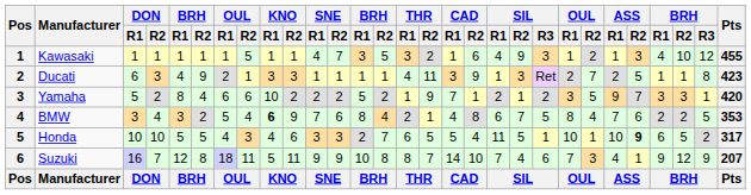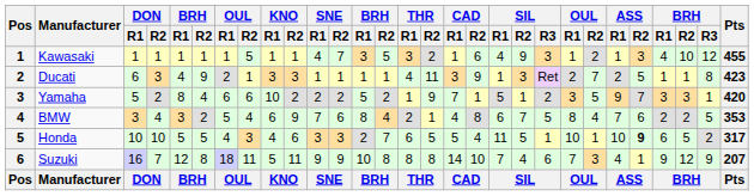 <table class="wikitable" style="font-size: 85%; text-align: center;">
 <tr valign="top">
 <th valign="middle" rowspan=2>Pos</th>
 <th valign="middle" rowspan=2>Manufacturer</th>
 <th colspan=2><a href='#'>DON</a><br></th>
 <th colspan=2><a href='#'>BRH</a><br></th>
 <th colspan=2><a href='#'>OUL</a><br></th>
 <th colspan=2><a href='#'>KNO</a><br></th>
 <th colspan=2><a href='#'>SNE</a><br></th>
 <th colspan=2><a href='#'>BRH</a><br></th>
 <th colspan=2><a href='#'>THR</a><br></th>
 <th colspan=2><a href='#'>CAD</a><br></th>
 <th colspan=3><a href='#'>SIL</a><br></th>
 <th colspan=2><a href='#'>OUL</a><br></th>
 <th colspan=2><a href='#'>ASS</a><br></th>
 <th colspan=3><a href='#'>BRH</a><br></th>
 <th valign="middle" rowspan=2>Pts</th>
 </tr>
 <tr>
 <th>R1</th>
 <th>R2</th>
 <th>R1</th>
 <th>R2</th>
 <th>R1</th>
 <th>R2</th>
 <th>R1</th>
 <th>R2</th>
 <th>R1</th>
 <th>R2</th>
 <th>R1</th>
 <th>R2</th>
 <th>R1</th>
 <th>R2</th>
 <th>R1</th>
 <th>R2</th>
 <th>R1</th>
 <th>R2</th>
 <th>R3</th>
 <th>R1</th>
 <th>R2</th>
 <th>R1</th>
 <th>R2</th>
 <th>R1</th>
 <th>R2</th>
 <th>R3</th>
 </tr>
 <tr>
 <th>1</th>
 <td align="left"> <a href='#'>Kawasaki</a></td>
 <td style="background:#ffffbf;">1</td>
 <td style="background:#ffffbf;">1</td>
 <td style="background:#ffffbf;">1</td>
 <td style="background:#ffffbf;">1</td>
 <td style="background:#ffffbf;">1</td>
 <td style="background:#dfffdf;">5</td>
 <td style="background:#ffffbf;">1</td>
 <td style="background:#ffffbf;">1</td>
 <td style="background:#dfffdf;">4</td>
 <td style="background:#dfffdf;">7</td>
 <td style="background:#ffdf9f;">3</td>
 <td style="background:#dfffdf;">5</td>
 <td style="background:#ffdf9f;">3</td>
 <td style="background:#dfdfdf;">2</td>
 <td style="background:#ffffbf;">1</td>
 <td style="background:#dfffdf;">6</td>
 <td style="background:#dfffdf;">4</td>
 <td style="background:#dfffdf;">9</td>
 <td style="background:#ffdf9f;">3</td>
 <td style="background:#ffffbf;">1</td>
 <td style="background:#dfdfdf;">2</td>
 <td style="background:#ffffbf;">1</td>
 <td style="background:#ffdf9f;">3</td>
 <td style="background:#dfffdf;">4</td>
 <td style="background:#dfffdf;">10</td>
 <td style="background:#dfffdf;">12</td>
 <th>455</th>
 </tr>
 <tr>
 <th>2</th>
 <td align="left"> <a href='#'>Ducati</a></td>
 <td style="background:#dfffdf;">6</td>
 <td style="background:#ffdf9f;">3</td>
 <td style="background:#dfffdf;">4</td>
 <td style="background:#dfffdf;">9</td>
 <td style="background:#dfdfdf;">2</td>
 <td style="background:#ffffbf;">1</td>
 <td style="background:#ffdf9f;">3</td>
 <td style="background:#ffdf9f;">3</td>
 <td style="background:#ffffbf;">1</td>
 <td style="background:#ffffbf;">1</td>
 <td style="background:#ffffbf;">1</td>
 <td style="background:#ffffbf;">1</td>
 <td style="background:#dfffdf;">4</td>
 <td style="background:#dfffdf;">11</td>
 <td style="background:#ffdf9f;">3</td>
 <td style="background:#dfffdf;">9</td>
 <td style="background:#ffffbf;">1</td>
 <td style="background:#ffdf9f;">3</td>
 <td style="background:#efcfff;">Ret</td>
 <td style="background:#dfdfdf;">2</td>
 <td style="background:#dfffdf;">7</td>
 <td style="background:#dfdfdf;">2</td>
 <td style="background:#dfffdf;">5</td>
 <td style="background:#ffffbf;">1</td>
 <td style="background:#ffffbf;">1</td>
 <td style="background:#dfffdf;">8</td>
 <th>423</th>
 </tr>
 <tr>
 <th>3</th>
 <td align="left"> <a href='#'>Yamaha</a></td>
 <td style="background:#dfffdf;">5</td>
 <td style="background:#dfdfdf;">2</td>
 <td style="background:#dfffdf;">8</td>
 <td style="background:#dfffdf;">4</td>
 <td style="background:#dfffdf;">6</td>
 <td style="background:#dfffdf;">6</td>
 <td style="background:#dfffdf;">10</td>
 <td style="background:#dfdfdf;">2</td>
 <td style="background:#dfdfdf;">2</td>
 <td style="background:#dfdfdf;">2</td>
 <td style="background:#dfffdf;">5</td>
 <td style="background:#dfdfdf;">2</td>
 <td style="background:#ffffbf;">1</td>
 <td style="background:#dfffdf;">9</td>
 <td style="background:#dfffdf;">7</td>
 <td style="background:#ffffbf;">1</td>
-<td style="background:#dfdfdf;">2</td>
+<td style="background:#dfdfdf;">5</td>
 <td style="background:#ffffbf;">1</td>
 <td style="background:#dfdfdf;">2</td>
 <td style="background:#ffdf9f;">3</td>
 <td style="background:#dfffdf;">5</td>
 <td style="background:#ffdf9f;">9</td>
 <td style="background:#dfdfdf;">7</td>
 <td style="background:#ffdf9f;">3</td>
 <td style="background:#ffdf9f;">3</td>
 <td style="background:#ffffbf;">1</td>
 <th>420</th>
 </tr>
 <tr>
 <th>4</th>
 <td align="left"> <a href='#'>BMW</a></td>
 <td style="background:#ffdf9f;">3</td>
 <td style="background:#dfffdf;">4</td>
 <td style="background:#ffdf9f;">3</td>
 <td style="background:#dfdfdf;">2</td>
 <td style="background:#dfffdf;">5</td>
 <td style="background:#dfffdf;">4</td>
-<td style="background:#dfffdf;"><strong>6</strong></td>
+<td style="background:#dfffdf;">6</td>
 <td style="background:#dfffdf;">9</td>
 <td style="background:#dfffdf;">7</td>
 <td style="background:#dfffdf;">6</td>
 <td style="background:#dfffdf;">8</td>
 <td style="background:#ffdf9f;">4</td>
 <td style="background:#dfdfdf;">2</td>
 <td style="background:#ffffbf;">1</td>
 <td style="background:#dfffdf;">4</td>
 <td style="background:#dfdfdf;">8</td>
 <td style="background:#dfffdf;">6</td>
 <td style="background:#dfffdf;">7</td>
 <td style="background:#dfffdf;">5</td>
 <td style="background:#dfffdf;">8</td>
 <td style="background:#dfffdf;">4</td>
 <td style="background:#dfffdf;">7</td>
 <td style="background:#dfffdf;">6</td>
 <td style="background:#dfdfdf;">2</td>
 <td style="background:#dfdfdf;">2</td>
 <td style="background:#dfffdf;">5</td>
 <th>353</th>
 </tr>
 <tr>
 <th>5</th>
 <td align="left"> <a href='#'>Honda</a></td>
 <td style="background:#dfffdf;">10</td>
 <td style="background:#dfffdf;">10</td>
 <td style="background:#dfffdf;">5</td>
 <td style="background:#dfffdf;">5</td>
 <td style="background:#dfffdf;">4</td>
 <td style="background:#ffdf9f;">3</td>
 <td style="background:#dfffdf;">4</td>
 <td style="background:#dfffdf;">6</td>
 <td style="background:#ffdf9f;">3</td>
 <td style="background:#ffdf9f;">3</td>
 <td style="background:#dfdfdf;">2</td>
 <td style="background:#dfffdf;">7</td>
 <td style="background:#dfffdf;">6</td>
 <td style="background:#dfffdf;">5</td>
 <td style="background:#dfffdf;">5</td>
 <td style="background:#dfffdf;">4</td>
 <td style="background:#dfffdf;">11</td>
 <td style="background:#dfffdf;">5</td>
 <td style="background:#ffffbf;">1</td>
 <td style="background:#dfffdf;">10</td>
 <td style="background:#ffffbf;">1</td>
 <td style="background:#dfffdf;">10</td>
 <td style="background:#dfffdf;"><strong>9</strong></td>
 <td style="background:#dfffdf;">6</td>
 <td style="background:#dfffdf;">5</td>
 <td style="background:#dfdfdf;">2</td>
 <th>317</th>
 </tr>
 <tr>
 <th>6</th>
 <td align="left"> <a href='#'>Suzuki</a></td>
 <td style="background:#cfcfff;">16</td>
 <td style="background:#dfffdf;">7</td>
 <td style="background:#dfffdf;">12</td>
 <td style="background:#dfffdf;">8</td>
 <td style="background:#cfcfff;">18</td>
 <td style="background:#dfffdf;">11</td>
 <td style="background:#dfffdf;">5</td>
 <td style="background:#dfffdf;">11</td>
 <td style="background:#dfffdf;">9</td>
 <td style="background:#dfffdf;">9</td>
 <td style="background:#dfffdf;">10</td>
 <td style="background:#dfffdf;">8</td>
 <td style="background:#dfffdf;">8</td>
-<td style="background:#dfffdf;">7</td>
+<td style="background:#dfffdf;">8</td>
 <td style="background:#dfffdf;">14</td>
 <td style="background:#dfffdf;">10</td>
 <td style="background:#dfffdf;">7</td>
 <td style="background:#dfffdf;">4</td>
 <td style="background:#dfffdf;">6</td>
 <td style="background:#dfffdf;">7</td>
 <td style="background:#ffdf9f;">3</td>
 <td style="background:#dfffdf;">4</td>
 <td style="background:#ffffbf;">1</td>
 <td style="background:#dfffdf;">9</td>
 <td style="background:#dfffdf;">12</td>
 <td style="background:#dfffdf;">9</td>
 <th>207</th>
 </tr>
 <tr valign="top">
 <th valign="middle">Pos</th>
 <th valign="middle">Manufacturer</th>
 <th colspan=2><a href='#'>DON</a><br></th>
 <th colspan=2><a href='#'>BRH</a><br></th>
 <th colspan=2><a href='#'>OUL</a><br></th>
 <th colspan=2><a href='#'>KNO</a><br></th>
 <th colspan=2><a href='#'>SNE</a><br></th>
 <th colspan=2><a href='#'>BRH</a><br></th>
 <th colspan=2><a href='#'>THR</a><br></th>
 <th colspan=2><a href='#'>CAD</a><br></th>
 <th colspan=3><a href='#'>SIL</a><br></th>
 <th colspan=2><a href='#'>OUL</a><br></th>
 <th colspan=2><a href='#'>ASS</a><br></th>
 <th colspan=3><a href='#'>BRH</a><br></th>
 <th valign="middle">Pts</th>
 </tr>
 </table>
